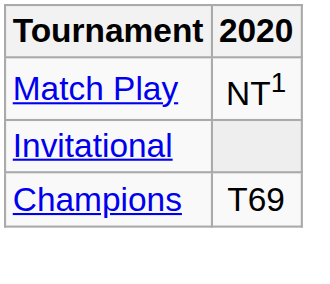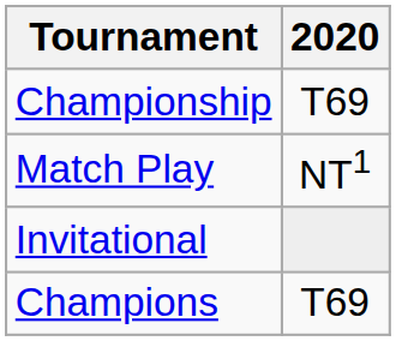 <table class="wikitable" style="text-align:center;">
 <tr>
 <th>Tournament</th>
 <th>2020</th>
+</tr>
+<tr>
+<td align="left"><a href='#'>Championship</a></td>
+<td>T69</td>
 </tr>
 <tr>
 <td align="left"><a href='#'>Match Play</a></td>
 <td>NT<sup>1</sup></td>
 </tr>
 <tr>
 <td align="left"><a href='#'>Invitational</a></td>
 <td style="background:#eeeeee;"></td>
 </tr>
 <tr>
 <td align="left"><a href='#'>Champions</a></td>
 <td>T69</td>
 </tr>
 </table>
